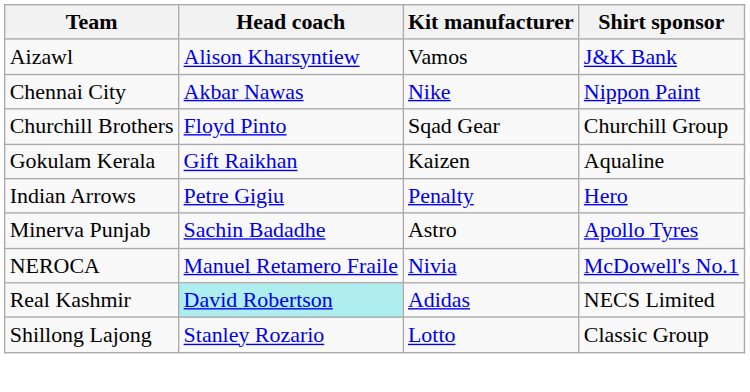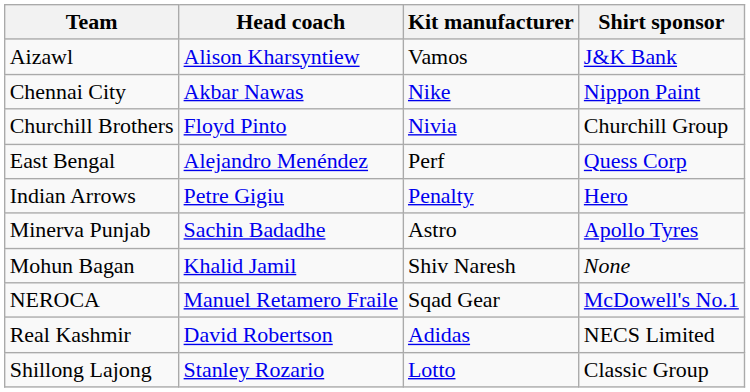 <table class="wikitable sortable" style="text-align: left; font-size:100%">
 <tr>
 <th>Team</th>
 <th>Head coach</th>
 <th>Kit manufacturer</th>
 <th>Shirt sponsor</th>
 </tr>
 <tr>
 <td>Aizawl</td>
 <td> <a href='#'>Alison Kharsyntiew</a></td>
 <td>Vamos</td>
 <td><a href='#'>J&K Bank</a></td>
 </tr>
 <tr>
 <td>Chennai City</td>
 <td> <a href='#'>Akbar Nawas</a></td>
 <td><a href='#'>Nike</a></td>
 <td><a href='#'>Nippon Paint</a></td>
 </tr>
 <tr>
 <td>Churchill Brothers</td>
 <td> <a href='#'>Floyd Pinto</a></td>
-<td>Sqad Gear</td>
+<td><a href='#'>Nivia</a></td>
 <td>Churchill Group</td>
 </tr>
 <tr>
-<td>Gokulam Kerala</td>
-<td>  <a href='#'>Gift Raikhan</a></td>
-<td>Kaizen</td>
-<td>Aqualine</td>
+<td>East Bengal</td>
+<td> <a href='#'>Alejandro Menéndez</a></td>
+<td>Perf</td>
+<td><a href='#'>Quess Corp</a></td>
 </tr>
 <tr>
 <td>Indian Arrows</td>
 <td> <a href='#'>Petre Gigiu</a></td>
 <td><a href='#'>Penalty</a></td>
 <td><a href='#'>Hero</a></td>
 </tr>
 <tr>
 <td>Minerva Punjab</td>
 <td> <a href='#'>Sachin Badadhe</a></td>
 <td>Astro</td>
 <td><a href='#'>Apollo Tyres</a></td>
 </tr>
 <tr>
+<td>Mohun Bagan</td>
+<td> <a href='#'>Khalid Jamil</a></td>
+<td>Shiv Naresh</td>
+<td><em>None</em></td>
+</tr>
+<tr>
 <td>NEROCA</td>
 <td> <a href='#'>Manuel Retamero Fraile</a></td>
-<td><a href='#'>Nivia</a></td>
+<td>Sqad Gear</td>
 <td><a href='#'>McDowell's No.1</a></td>
 </tr>
 <tr>
 <td>Real Kashmir</td>
-<td style="background: paleturquoise;"> <a href='#'>David Robertson</a></td>
+<td> <a href='#'>David Robertson</a></td>
 <td><a href='#'>Adidas</a></td>
 <td>NECS Limited</td>
 </tr>
 <tr>
 <td>Shillong Lajong</td>
 <td> <a href='#'>Stanley Rozario</a></td>
 <td><a href='#'>Lotto</a></td>
 <td>Classic Group</td>
 </tr>
 </table>
